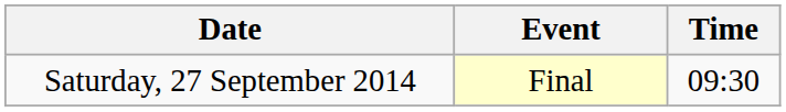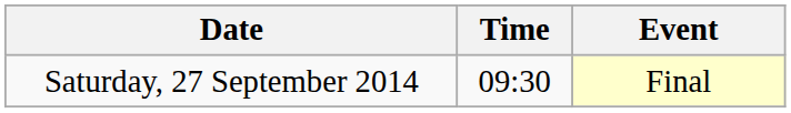 <table class = "wikitable" style="text-align:center;">
 <tr>
 <th width=220>Date</th>
+<th width=50>Time</th>
 <th width=100>Event</th>
-<th width=50>Time</th>
 </tr>
 <tr>
 <td>Saturday, 27 September 2014</td>
+<td>09:30</td>
 <td bgcolor=ffffcc>Final</td>
-<td>09:30</td>
 </tr>
 </table>
